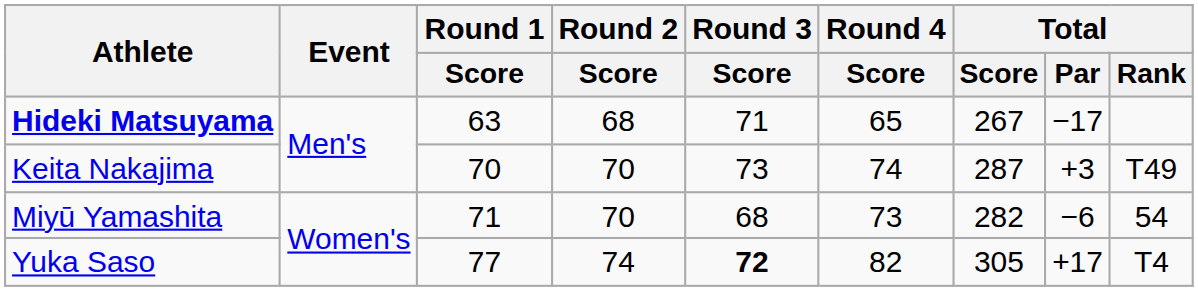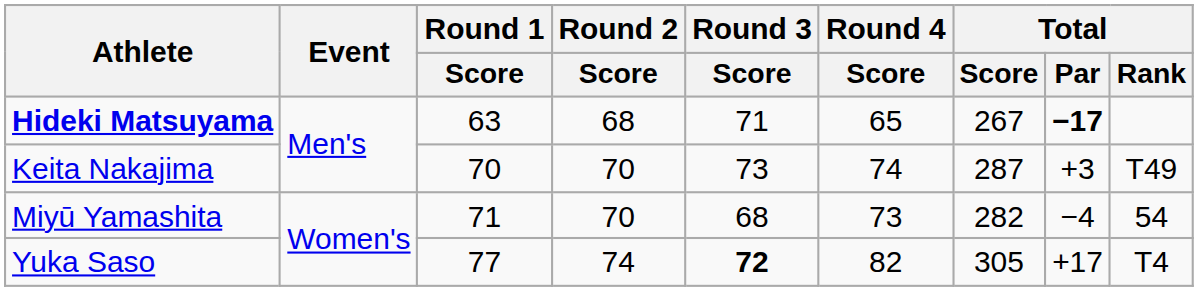 <table class=wikitable style=font-size:90%;text-align:center>
 <tr>
 <th rowspan=2>Athlete</th>
 <th rowspan=2>Event</th>
 <th>Round 1</th>
 <th>Round 2</th>
 <th>Round 3</th>
 <th>Round 4</th>
 <th colspan=3>Total</th>
 </tr>
 <tr style=font-size:95%>
 <th>Score</th>
 <th>Score</th>
 <th>Score</th>
 <th>Score</th>
 <th>Score</th>
 <th>Par</th>
 <th>Rank</th>
 </tr>
 <tr>
 <td align=left><strong><a href='#'>Hideki Matsuyama</a></strong></td>
 <td align=left rowspan=2><a href='#'>Men's</a></td>
 <td>63</td>
 <td>68</td>
 <td>71</td>
 <td>65</td>
 <td>267</td>
-<td>−17</td>
+<td><strong>−17</strong></td>
 <td></td>
 </tr>
 <tr>
 <td align=left><a href='#'>Keita Nakajima</a></td>
 <td>70</td>
 <td>70</td>
 <td>73</td>
 <td>74</td>
 <td>287</td>
 <td>+3</td>
 <td>T49</td>
 </tr>
 <tr>
 <td align=left><a href='#'>Miyū Yamashita</a></td>
 <td align=left rowspan=2><a href='#'>Women's</a></td>
 <td>71</td>
 <td>70</td>
 <td>68</td>
 <td>73</td>
 <td>282</td>
-<td>−6</td>
+<td>−4</td>
 <td>54</td>
 </tr>
 <tr>
 <td align=left><a href='#'>Yuka Saso</a></td>
 <td>77</td>
 <td>74</td>
 <td><strong>72</strong></td>
 <td>82</td>
 <td>305</td>
 <td>+17</td>
 <td>T4</td>
 </tr>
 </table>
